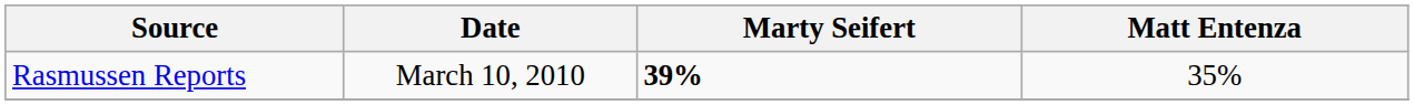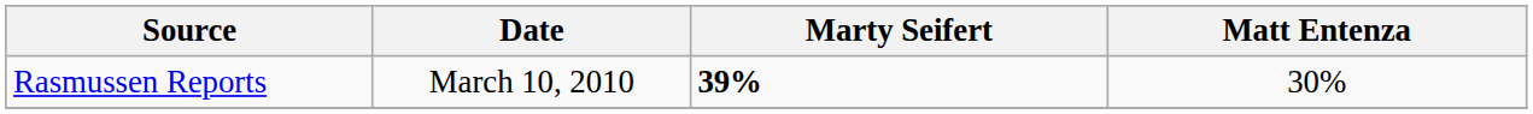 <table class="wikitable collapsible">
 <tr>
 <th width="175px">Source</th>
 <th width="150px">Date</th>
 <th width="200px" align="center">Marty Seifert</th>
 <th width="200px" align="center">Matt Entenza</th>
 </tr>
 <tr>
 <td><a href='#'>Rasmussen Reports</a></td>
 <td align="center">March 10, 2010</td>
 <td><strong>39%</strong></td>
-<td align="center">35%</td>
+<td align="center">30%</td>
 </tr>
 <tr>
 </tr>
 </table>
